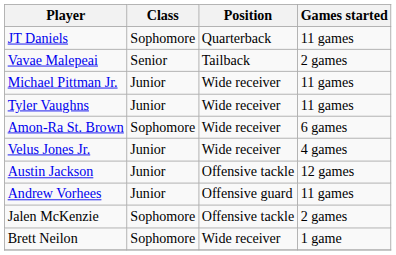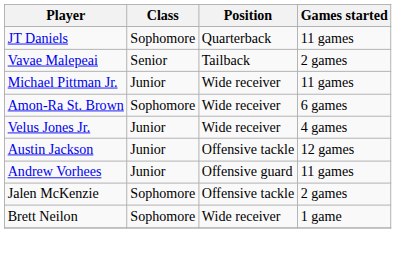 <table class="wikitable" border="1">
 <tr>
 <th>Player</th>
 <th>Class</th>
 <th>Position</th>
 <th>Games started</th>
 </tr>
 <tr>
 <td><a href='#'>JT Daniels</a></td>
 <td>Sophomore</td>
 <td>Quarterback</td>
 <td>11 games</td>
 </tr>
 <tr>
 <td><a href='#'>Vavae Malepeai</a></td>
 <td>Senior</td>
 <td>Tailback</td>
 <td>2 games</td>
 </tr>
 <tr>
 <td><a href='#'>Michael Pittman Jr.</a></td>
-<td>Junior </td>
-<td>Wide receiver</td>
-<td>11 games</td>
-</tr>
-<tr>
-<td><a href='#'>Tyler Vaughns</a></td>
 <td>Junior </td>
 <td>Wide receiver</td>
 <td>11 games</td>
 </tr>
 <tr>
 <td><a href='#'>Amon-Ra St. Brown</a></td>
 <td>Sophomore</td>
 <td>Wide receiver</td>
 <td>6 games</td>
 </tr>
 <tr>
 <td><a href='#'>Velus Jones Jr.</a></td>
 <td>Junior </td>
 <td>Wide receiver</td>
 <td>4 games</td>
 </tr>
 <tr>
 <td><a href='#'>Austin Jackson</a></td>
 <td>Junior</td>
 <td>Offensive tackle</td>
 <td>12 games</td>
 </tr>
 <tr>
 <td><a href='#'>Andrew Vorhees</a></td>
 <td>Junior</td>
 <td>Offensive guard</td>
 <td>11 games</td>
 </tr>
 <tr>
 <td>Jalen McKenzie</td>
 <td>Sophomore </td>
 <td>Offensive tackle</td>
 <td>2 games</td>
 </tr>
 <tr>
 <td>Brett Neilon</td>
 <td>Sophomore </td>
 <td>Wide receiver</td>
 <td>1 game</td>
 </tr>
 <tr>
 </tr>
 </table>
